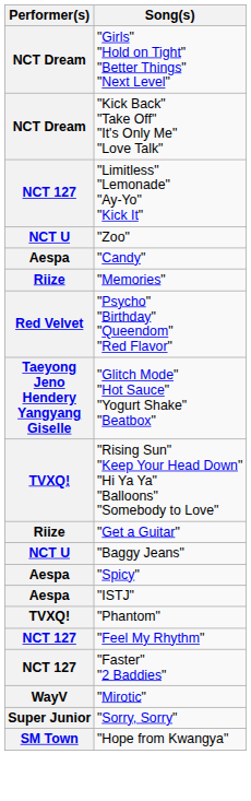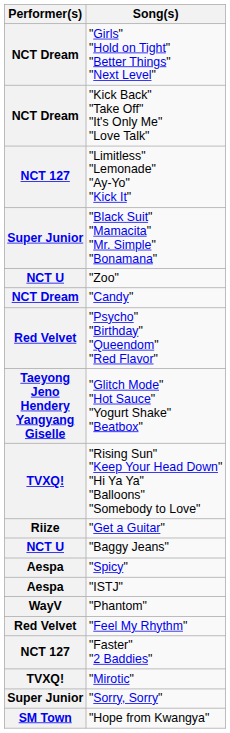 <table class="wikitable plainrowheaders">
 <tr>
 <th>Performer(s)</th>
 <th>Song(s)</th>
 </tr>
 <tr>
 <th scope="row">NCT Dream</th>
 <td>"<a href='#'>Girls</a>"<br>"<a href='#'>Hold on Tight</a>"<br>"<a href='#'>Better Things</a>"<br>"<a href='#'>Next Level</a>"</td>
 </tr>
 <tr>
 <th scope="row">NCT Dream</th>
 <td>"Kick Back"<br>"Take Off"<br>"It's Only Me"<br>"Love Talk"</td>
 </tr>
 <tr>
 <th scope="row"><a href='#'>NCT 127</a></th>
 <td>"Limitless"<br>"Lemonade"<br>"Ay-Yo"<br>"<a href='#'>Kick It</a>"</td>
 </tr>
 <tr>
+<th scope="row"><a href='#'>Super Junior</a></th>
+<td>"<a href='#'>Black Suit</a>"<br>"<a href='#'>Mamacita</a>"<br>"<a href='#'>Mr. Simple</a>"<br>"<a href='#'>Bonamana</a>"</td>
+</tr>
+<tr>
 <th scope="row"><a href='#'>NCT U</a></th>
 <td>"Zoo"</td>
 </tr>
 <tr>
-<th scope="row">Aespa</th>
+<th scope="row"><a href='#'>NCT Dream</a></th>
 <td>"<a href='#'>Candy</a>"</td>
-</tr>
-<tr>
-<th scope="row"><a href='#'>Riize</a></th>
-<td>"<a href='#'>Memories</a>"</td>
 </tr>
 <tr>
 <th scope="row"><a href='#'>Red Velvet</a></th>
 <td>"<a href='#'>Psycho</a>"<br>"<a href='#'>Birthday</a>"<br>"<a href='#'>Queendom</a>"<br>"<a href='#'>Red Flavor</a>"</td>
 </tr>
 <tr>
 <th scope="row"><a href='#'>Taeyong</a><br><a href='#'>Jeno</a><br><a href='#'>Hendery</a><br><a href='#'>Yangyang</a><br><a href='#'>Giselle</a></th>
 <td>"<a href='#'>Glitch Mode</a>"<br>"<a href='#'>Hot Sauce</a>"<br>"Yogurt Shake"<br>"<a href='#'>Beatbox</a>"</td>
 </tr>
 <tr>
 <th scope="row"><a href='#'>TVXQ!</a></th>
 <td>"Rising Sun"<br>"<a href='#'>Keep Your Head Down</a>"<br>"Hi Ya Ya"<br>"Balloons"<br>"Somebody to Love"</td>
 </tr>
 <tr>
 <th scope="row">Riize</th>
 <td>"<a href='#'>Get a Guitar</a>"</td>
 </tr>
 <tr>
 <th scope="row"><a href='#'>NCT U</a></th>
 <td>"Baggy Jeans"</td>
 </tr>
 <tr>
 <th scope="row">Aespa</th>
 <td>"<a href='#'>Spicy</a>"</td>
 </tr>
 <tr>
 <th scope="row">Aespa</th>
 <td>"ISTJ"</td>
 </tr>
 <tr>
-<th scope="row">TVXQ!</th>
+<th scope="row">WayV</th>
 <td>"Phantom"</td>
 </tr>
 <tr>
-<th scope="row"><a href='#'>NCT 127</a></th>
+<th scope="row">Red Velvet</th>
 <td>"<a href='#'>Feel My Rhythm</a>"</td>
 </tr>
 <tr>
 <th scope="row">NCT 127</th>
 <td>"Faster"<br>"<a href='#'>2 Baddies</a>"</td>
 </tr>
 <tr>
-<th scope="row">WayV</th>
+<th scope="row">TVXQ!</th>
 <td>"<a href='#'>Mirotic</a>"</td>
 </tr>
 <tr>
 <th scope="row">Super Junior</th>
 <td>"<a href='#'>Sorry, Sorry</a>"</td>
 </tr>
 <tr>
 <th scope="row"><a href='#'>SM Town</a></th>
 <td>"Hope from Kwangya"</td>
 </tr>
 </table>
